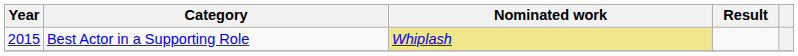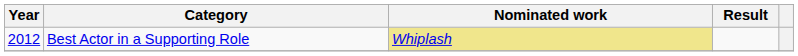 <table class=wikitable>
 <tr>
 <th scope="col" style="width:1em;">Year</th>
 <th scope="col" style="width:39em;">Category</th>
 <th scope="col" style="width:36em;">Nominated work</th>
 <th scope="col" style="width:5em;">Result</th>
 <th scope="col" style="width:1em;"></th>
 </tr>
 <tr>
-<td><a href='#'>2015</a></td>
+<td><a href='#'>2012</a></td>
 <td><a href='#'>Best Actor in a Supporting Role</a></td>
 <td style="background: khaki;"><em><a href='#'>Whiplash</a></em></td>
 <td></td>
 <th align=center></th>
 </tr>
 <tr>
 </tr>
 </table>
